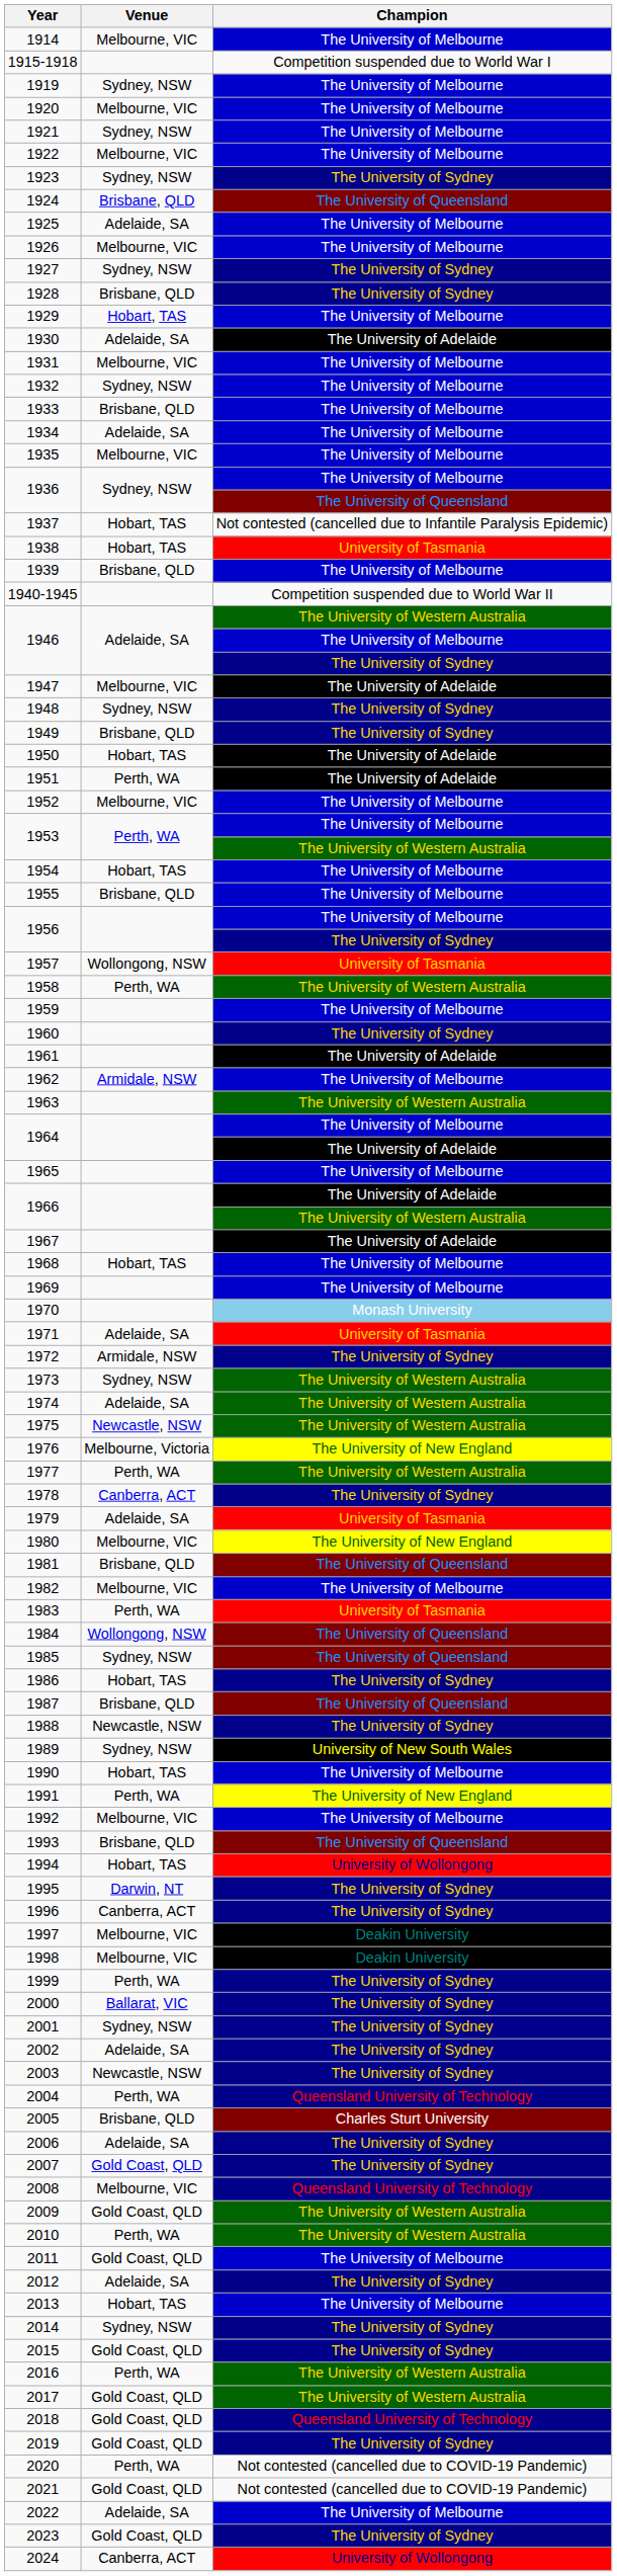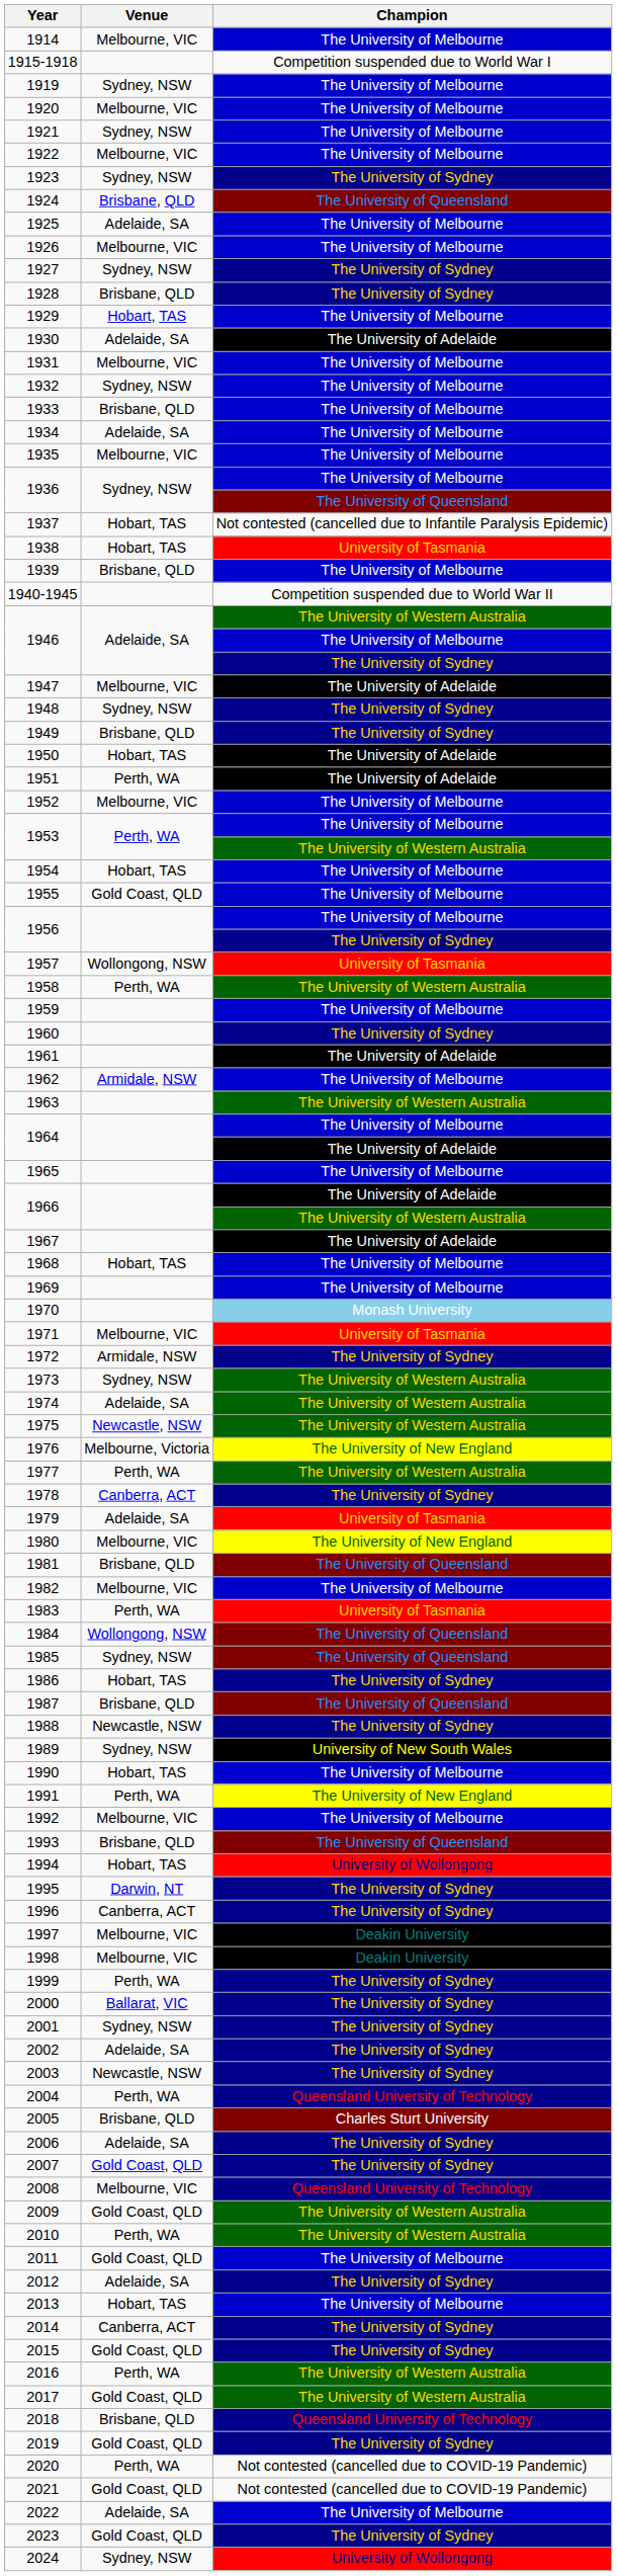 <table class="wikitable">
 <tr>
 <th>Year</th>
 <th>Venue</th>
 <th>Champion</th>
 </tr>
 <tr align=center>
 <td>1914</td>
 <td>Melbourne, VIC</td>
 <td style="background:MediumBlue; color:White">The University of Melbourne</td>
 </tr>
 <tr align=center>
 <td>1915-1918</td>
 <td></td>
 <td>Competition suspended due to World War I</td>
 </tr>
 <tr align=center>
 <td>1919</td>
 <td>Sydney, NSW</td>
 <td style="background:MediumBlue; color:White">The University of Melbourne</td>
 </tr>
 <tr align=center>
 <td>1920</td>
 <td>Melbourne, VIC</td>
 <td style="background:MediumBlue; color:White">The University of Melbourne</td>
 </tr>
 <tr align=center>
 <td>1921</td>
 <td>Sydney, NSW</td>
 <td style="background:MediumBlue; color:White">The University of Melbourne</td>
 </tr>
 <tr align=center>
 <td>1922</td>
 <td>Melbourne, VIC</td>
 <td style="background:MediumBlue; color:White">The University of Melbourne</td>
 </tr>
 <tr align=center>
 <td>1923</td>
 <td>Sydney, NSW</td>
 <td style="background:Darkblue; color:Gold">The University of Sydney</td>
 </tr>
 <tr align=center>
 <td>1924</td>
 <td><a href='#'>Brisbane</a>, <a href='#'>QLD</a></td>
 <td style="background:Maroon; color:Dodgerblue">The University of Queensland</td>
 </tr>
 <tr align=center>
 <td>1925</td>
 <td>Adelaide, SA</td>
 <td style="background:MediumBlue; color:White">The University of Melbourne</td>
 </tr>
 <tr align=center>
 <td>1926</td>
 <td>Melbourne, VIC</td>
 <td style="background:MediumBlue; color:White">The University of Melbourne</td>
 </tr>
 <tr align=center>
 <td>1927</td>
 <td>Sydney, NSW</td>
 <td style="background:Darkblue; color:Gold">The University of Sydney</td>
 </tr>
 <tr align=center>
 <td>1928</td>
 <td>Brisbane, QLD</td>
 <td style="background:Darkblue; color:Gold">The University of Sydney</td>
 </tr>
 <tr align=center>
 <td>1929</td>
 <td><a href='#'>Hobart</a>, <a href='#'>TAS</a></td>
 <td style="background:MediumBlue; color:White">The University of Melbourne</td>
 </tr>
 <tr align=center>
 <td>1930</td>
 <td>Adelaide, SA</td>
 <td style="background:Black; color:White">The University of Adelaide</td>
 </tr>
 <tr align=center>
 <td>1931</td>
 <td>Melbourne, VIC</td>
 <td style="background:MediumBlue; color:White">The University of Melbourne</td>
 </tr>
 <tr align=center>
 <td>1932</td>
 <td>Sydney, NSW</td>
 <td style="background:MediumBlue; color:White">The University of Melbourne</td>
 </tr>
 <tr align=center>
 <td>1933</td>
 <td>Brisbane, QLD</td>
 <td style="background:MediumBlue; color:White">The University of Melbourne</td>
 </tr>
 <tr align=center>
 <td>1934</td>
 <td>Adelaide, SA</td>
 <td style="background:MediumBlue; color:White">The University of Melbourne</td>
 </tr>
 <tr align=center>
 <td>1935</td>
 <td>Melbourne, VIC</td>
 <td style="background:MediumBlue; color:White">The University of Melbourne</td>
 </tr>
 <tr align=center>
 <td rowspan="2">1936</td>
 <td rowspan="2">Sydney, NSW</td>
 <td style="background:MediumBlue; color:White">The University of Melbourne</td>
 </tr>
 <tr align=center>
 <td style="background:Maroon; color:Dodgerblue">The University of Queensland</td>
 </tr>
 <tr align=center>
 <td>1937</td>
 <td>Hobart, TAS</td>
 <td>Not contested (cancelled due to Infantile Paralysis Epidemic)</td>
 </tr>
 <tr align=center>
 <td>1938</td>
 <td>Hobart, TAS</td>
 <td style="background:Red; color:Gold">University of Tasmania</td>
 </tr>
 <tr align=center>
 <td>1939</td>
 <td>Brisbane, QLD</td>
 <td style="background:MediumBlue; color:White">The University of Melbourne</td>
 </tr>
 <tr align=center>
 <td>1940-1945</td>
 <td></td>
 <td>Competition suspended due to World War II</td>
 </tr>
 <tr align=center>
 <td rowspan="3">1946</td>
 <td rowspan="3">Adelaide, SA</td>
 <td style="background:Darkgreen; color:Gold">The University of Western Australia</td>
 </tr>
 <tr align=center>
 <td style="background:MediumBlue; color:White">The University of Melbourne</td>
 </tr>
 <tr align=center>
 <td style="background:Darkblue; color:Gold">The University of Sydney</td>
 </tr>
 <tr align=center>
 <td>1947</td>
 <td>Melbourne, VIC</td>
 <td style="background:Black; color:White">The University of Adelaide</td>
 </tr>
 <tr align=center>
 <td>1948</td>
 <td>Sydney, NSW</td>
 <td style="background:Darkblue; color:Gold">The University of Sydney</td>
 </tr>
 <tr align=center>
 <td>1949</td>
 <td>Brisbane, QLD</td>
 <td style="background:Darkblue; color:Gold">The University of Sydney</td>
 </tr>
 <tr align=center>
 <td>1950</td>
 <td>Hobart, TAS</td>
 <td style="background:Black; color:White">The University of Adelaide</td>
 </tr>
 <tr align=center>
 <td>1951</td>
 <td>Perth, WA</td>
 <td style="background:Black; color:White">The University of Adelaide</td>
 </tr>
 <tr align=center>
 <td>1952</td>
 <td>Melbourne, VIC</td>
 <td style="background:MediumBlue; color:White">The University of Melbourne</td>
 </tr>
 <tr align=center>
 <td rowspan="2">1953</td>
 <td rowspan="2"><a href='#'>Perth</a>, <a href='#'>WA</a></td>
 <td style="background:MediumBlue; color:White">The University of Melbourne</td>
 </tr>
 <tr align=center>
 <td style="background:Darkgreen; color:Gold">The University of Western Australia</td>
 </tr>
 <tr align=center>
 <td>1954</td>
 <td>Hobart, TAS</td>
 <td style="background:MediumBlue; color:White">The University of Melbourne</td>
 </tr>
 <tr align=center>
 <td>1955</td>
-<td>Brisbane, QLD</td>
+<td>Gold Coast, QLD</td>
 <td style="background:MediumBlue; color:White">The University of Melbourne</td>
 </tr>
 <tr align=center>
 <td rowspan="2">1956</td>
 <td rowspan="2"></td>
 <td style="background:MediumBlue; color:White">The University of Melbourne</td>
 </tr>
 <tr align=center>
 <td style="background:Darkblue; color:Gold">The University of Sydney</td>
 </tr>
 <tr align=center>
 <td>1957</td>
 <td>Wollongong, NSW</td>
 <td style="background:Red; color:Gold">University of Tasmania</td>
 </tr>
 <tr align=center>
 <td>1958</td>
 <td>Perth, WA</td>
 <td style="background:Darkgreen; color:Gold">The University of Western Australia</td>
 </tr>
 <tr align=center>
 <td>1959</td>
 <td></td>
 <td style="background:MediumBlue; color:White">The University of Melbourne</td>
 </tr>
 <tr align=center>
 <td>1960</td>
 <td></td>
 <td style="background:Darkblue; color:Gold">The University of Sydney</td>
 </tr>
 <tr align=center>
 <td>1961</td>
 <td></td>
 <td style="background:Black; color:White">The University of Adelaide</td>
 </tr>
 <tr align=center>
 <td>1962</td>
 <td><a href='#'>Armidale</a>, <a href='#'>NSW</a></td>
 <td style="background:MediumBlue; color:White">The University of Melbourne</td>
 </tr>
 <tr align=center>
 <td>1963</td>
 <td></td>
 <td style="background:Darkgreen; color:Gold">The University of Western Australia</td>
 </tr>
 <tr align=center>
 <td rowspan="2">1964</td>
 <td rowspan="2"></td>
 <td style="background:MediumBlue; color:White">The University of Melbourne</td>
 </tr>
 <tr align=center>
 <td style="background:Black; color:White">The University of Adelaide</td>
 </tr>
 <tr align=center>
 <td>1965</td>
 <td></td>
 <td style="background:MediumBlue; color:White">The University of Melbourne</td>
 </tr>
 <tr align=center>
 <td rowspan="2">1966</td>
 <td rowspan="2"></td>
 <td style="background:Black; color:White">The University of Adelaide</td>
 </tr>
 <tr align=center>
 <td style="background:Darkgreen; color:Gold">The University of Western Australia</td>
 </tr>
 <tr align=center>
 <td>1967</td>
 <td></td>
 <td style="background:Black; color:White">The University of Adelaide</td>
 </tr>
 <tr align=center>
 <td>1968</td>
 <td>Hobart, TAS</td>
 <td style="background:MediumBlue; color:White">The University of Melbourne</td>
 </tr>
 <tr align=center>
 <td>1969</td>
 <td></td>
 <td style="background:MediumBlue; color:White">The University of Melbourne</td>
 </tr>
 <tr align=center>
 <td>1970</td>
 <td></td>
 <td style="background:SkyBlue; color:White">Monash University</td>
 </tr>
 <tr align=center>
 <td>1971</td>
-<td>Adelaide, SA</td>
+<td>Melbourne, VIC</td>
 <td style="background:Red; color:Gold">University of Tasmania</td>
 </tr>
 <tr align=center>
 <td>1972</td>
 <td>Armidale, NSW</td>
 <td style="background:Darkblue; color:Gold">The University of Sydney</td>
 </tr>
 <tr align=center>
 <td>1973</td>
 <td>Sydney, NSW</td>
 <td style="background:Darkgreen; color:Gold">The University of Western Australia</td>
 </tr>
 <tr align=center>
 <td>1974</td>
 <td>Adelaide, SA</td>
 <td style="background:Darkgreen; color:Gold">The University of Western Australia</td>
 </tr>
 <tr align=center>
 <td>1975</td>
 <td><a href='#'>Newcastle</a>, <a href='#'>NSW</a></td>
 <td style="background:Darkgreen; color:Gold">The University of Western Australia</td>
 </tr>
 <tr align=center>
 <td>1976</td>
 <td>Melbourne, Victoria</td>
 <td style="background:Yellow; color:Darkgreen">The University of New England</td>
 </tr>
 <tr align=center>
 <td>1977</td>
 <td>Perth, WA</td>
 <td style="background:Darkgreen; color:Gold">The University of Western Australia</td>
 </tr>
 <tr align=center>
 <td>1978</td>
 <td><a href='#'>Canberra</a>, <a href='#'>ACT</a></td>
 <td style="background:Darkblue; color:Gold">The University of Sydney</td>
 </tr>
 <tr align=center>
 <td>1979</td>
 <td>Adelaide, SA</td>
 <td style="background:Red; color:Gold">University of Tasmania</td>
 </tr>
 <tr align=center>
 <td>1980</td>
 <td>Melbourne, VIC</td>
 <td style="background:Yellow; color:Darkgreen">The University of New England</td>
 </tr>
 <tr align=center>
 <td>1981</td>
 <td>Brisbane, QLD</td>
 <td style="background:Maroon; color:Dodgerblue">The University of Queensland</td>
 </tr>
 <tr align=center>
 <td>1982</td>
 <td>Melbourne, VIC</td>
 <td style="background:MediumBlue; color:White">The University of Melbourne</td>
 </tr>
 <tr align=center>
 <td>1983</td>
 <td>Perth, WA</td>
 <td style="background:Red; color:Gold">University of Tasmania</td>
 </tr>
 <tr align=center>
 <td>1984</td>
 <td><a href='#'>Wollongong</a>, <a href='#'>NSW</a></td>
 <td style="background:Maroon; color:Dodgerblue">The University of Queensland</td>
 </tr>
 <tr align=center>
 <td>1985</td>
 <td>Sydney, NSW</td>
 <td style="background:Maroon; color:Dodgerblue">The University of Queensland</td>
 </tr>
 <tr align=center>
 <td>1986</td>
 <td>Hobart, TAS</td>
 <td style="background:Darkblue; color:Gold">The University of Sydney</td>
 </tr>
 <tr align=center>
 <td>1987</td>
 <td>Brisbane, QLD</td>
 <td style="background:Maroon; color:Dodgerblue">The University of Queensland</td>
 </tr>
 <tr align=center>
 <td>1988</td>
 <td>Newcastle, NSW</td>
 <td style="background:Darkblue; color:Gold">The University of Sydney</td>
 </tr>
 <tr align=center>
 <td>1989</td>
 <td>Sydney, NSW</td>
 <td style="background:Black; color:Yellow">University of New South Wales</td>
 </tr>
 <tr align=center>
 <td>1990</td>
 <td>Hobart, TAS</td>
 <td style="background:MediumBlue; color:White">The University of Melbourne</td>
 </tr>
 <tr align=center>
 <td>1991</td>
 <td>Perth, WA</td>
 <td style="background:Yellow; color:Darkgreen">The University of New England</td>
 </tr>
 <tr align=center>
 <td>1992</td>
 <td>Melbourne, VIC</td>
 <td style="background:MediumBlue; color:White">The University of Melbourne</td>
 </tr>
 <tr align=center>
 <td>1993</td>
 <td>Brisbane, QLD</td>
 <td style="background:Maroon; color:Dodgerblue">The University of Queensland</td>
 </tr>
 <tr align=center>
 <td>1994</td>
 <td>Hobart, TAS</td>
 <td style="background:Red; color:Darkblue">University of Wollongong</td>
 </tr>
 <tr align=center>
 <td>1995</td>
 <td><a href='#'>Darwin</a>, <a href='#'>NT</a></td>
 <td style="background:Darkblue; color:Gold">The University of Sydney</td>
 </tr>
 <tr align=center>
 <td>1996</td>
 <td>Canberra, ACT</td>
 <td style="background:Darkblue; color:Gold">The University of Sydney</td>
 </tr>
 <tr align=center>
 <td>1997</td>
 <td>Melbourne, VIC</td>
 <td style="background:Black; color:Teal">Deakin University</td>
 </tr>
 <tr align=center>
 <td>1998</td>
 <td>Melbourne, VIC</td>
 <td style="background:Black; color:Teal">Deakin University</td>
 </tr>
 <tr align=center>
 <td>1999</td>
 <td>Perth, WA</td>
 <td style="background:Darkblue; color:Gold">The University of Sydney</td>
 </tr>
 <tr align=center>
 <td>2000</td>
 <td><a href='#'>Ballarat</a>, <a href='#'>VIC</a></td>
 <td style="background:Darkblue; color:Gold">The University of Sydney</td>
 </tr>
 <tr align=center>
 <td>2001</td>
 <td>Sydney, NSW</td>
 <td style="background:Darkblue; color:Gold">The University of Sydney</td>
 </tr>
 <tr align=center>
 <td>2002</td>
 <td>Adelaide, SA</td>
 <td style="background:Darkblue; color:Gold">The University of Sydney</td>
 </tr>
 <tr align=center>
 <td>2003</td>
 <td>Newcastle, NSW</td>
 <td style="background:Darkblue; color:Gold">The University of Sydney</td>
 </tr>
 <tr align=center>
 <td>2004</td>
 <td>Perth, WA</td>
 <td style="background:Darkblue; color:Red">Queensland University of Technology</td>
 </tr>
 <tr align=center>
 <td>2005</td>
 <td>Brisbane, QLD</td>
 <td style="background:Maroon; color:White">Charles Sturt University</td>
 </tr>
 <tr align=center>
 <td>2006</td>
 <td>Adelaide, SA</td>
 <td style="background:Darkblue; color:Gold">The University of Sydney</td>
 </tr>
 <tr align=center>
 <td>2007</td>
 <td><a href='#'>Gold Coast</a>, <a href='#'>QLD</a></td>
 <td style="background:Darkblue; color:Gold">The University of Sydney</td>
 </tr>
 <tr align=center>
 <td>2008</td>
 <td>Melbourne, VIC</td>
 <td style="background:Darkblue; color:Red">Queensland University of Technology</td>
 </tr>
 <tr align=center>
 <td>2009</td>
 <td>Gold Coast, QLD</td>
 <td style="background:Darkgreen; color:Gold">The University of Western Australia</td>
 </tr>
 <tr align=center>
 <td>2010</td>
 <td>Perth, WA</td>
 <td style="background:Darkgreen; color:Gold">The University of Western Australia</td>
 </tr>
 <tr align=center>
 <td>2011</td>
 <td>Gold Coast, QLD</td>
 <td style="background:MediumBlue; color:White">The University of Melbourne</td>
 </tr>
 <tr align=center>
 <td>2012</td>
 <td>Adelaide, SA</td>
 <td style="background:Darkblue; color:Gold">The University of Sydney</td>
 </tr>
 <tr align=center>
 <td>2013</td>
 <td>Hobart, TAS</td>
 <td style="background:MediumBlue; color:White">The University of Melbourne</td>
 </tr>
 <tr align=center>
 <td>2014</td>
-<td>Sydney, NSW</td>
+<td>Canberra, ACT</td>
 <td style="background:Darkblue; color:Gold">The University of Sydney</td>
 </tr>
 <tr align=center>
 <td>2015</td>
 <td>Gold Coast, QLD</td>
 <td style="background:Darkblue; color:Gold">The University of Sydney</td>
 </tr>
 <tr align=center>
 <td>2016</td>
 <td>Perth, WA</td>
 <td style="background:Darkgreen; color:Gold">The University of Western Australia</td>
 </tr>
 <tr align=center>
 <td>2017</td>
 <td>Gold Coast, QLD</td>
 <td style="background:Darkgreen; color:Gold">The University of Western Australia</td>
 </tr>
 <tr align=center>
 <td>2018</td>
-<td>Gold Coast, QLD</td>
+<td>Brisbane, QLD</td>
 <td style="background:Darkblue; color:Red">Queensland University of Technology</td>
 </tr>
 <tr align=center>
 <td>2019</td>
 <td>Gold Coast, QLD</td>
 <td style="background:Darkblue; color:Gold">The University of Sydney</td>
 </tr>
 <tr align=center>
 <td>2020</td>
 <td>Perth, WA</td>
 <td>Not contested (cancelled due to COVID-19 Pandemic)</td>
 </tr>
 <tr align=center>
 <td>2021</td>
 <td>Gold Coast, QLD</td>
 <td>Not contested (cancelled due to COVID-19 Pandemic)</td>
 </tr>
 <tr align=center>
 <td>2022</td>
 <td>Adelaide, SA</td>
 <td style="background:MediumBlue; color:White">The University of Melbourne</td>
 </tr>
 <tr align=center>
 <td>2023</td>
 <td>Gold Coast, QLD</td>
 <td style="background:Darkblue; color:Gold">The University of Sydney</td>
 </tr>
 <tr align=center>
 <td>2024</td>
-<td>Canberra, ACT</td>
+<td>Sydney, NSW</td>
 <td style="background:Red; color:Darkblue">University of Wollongong</td>
 </tr>
 </table>
